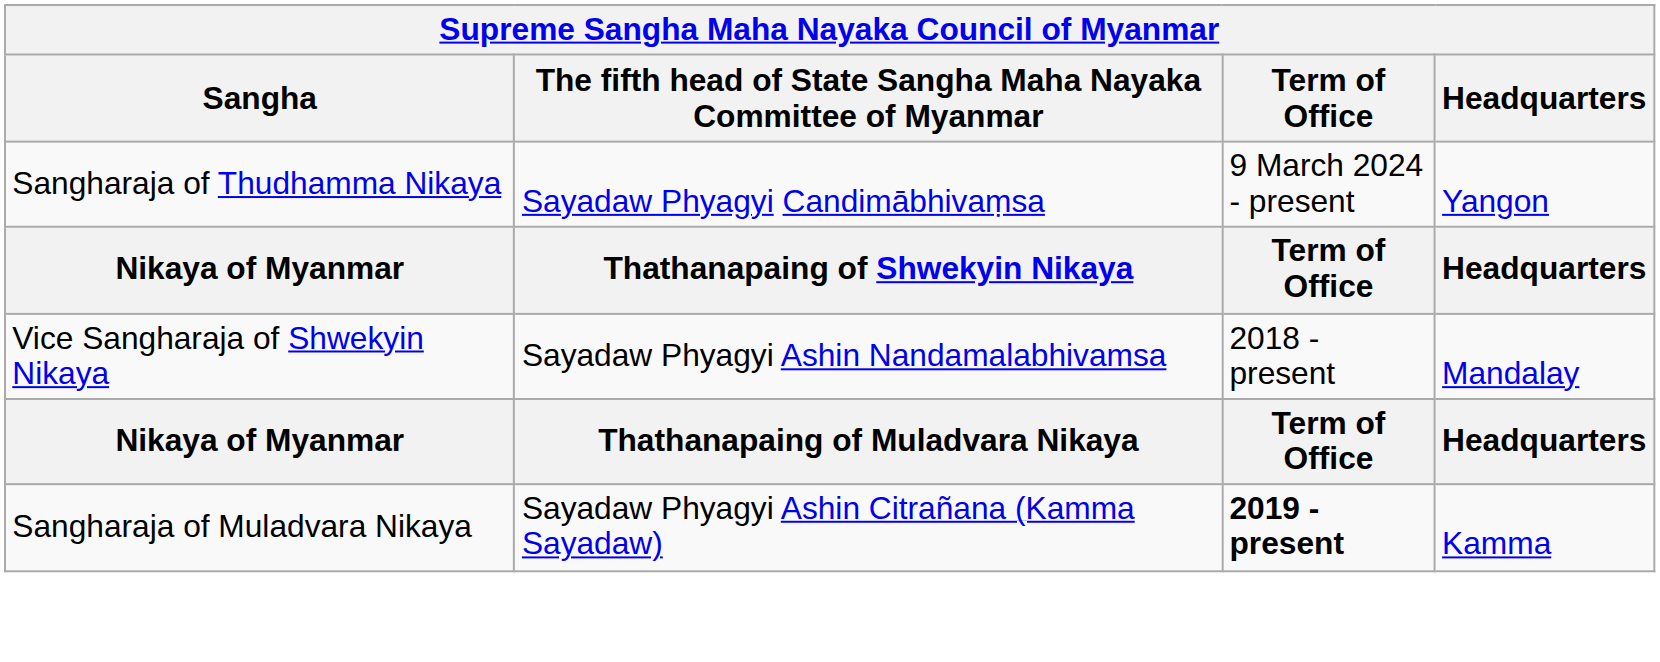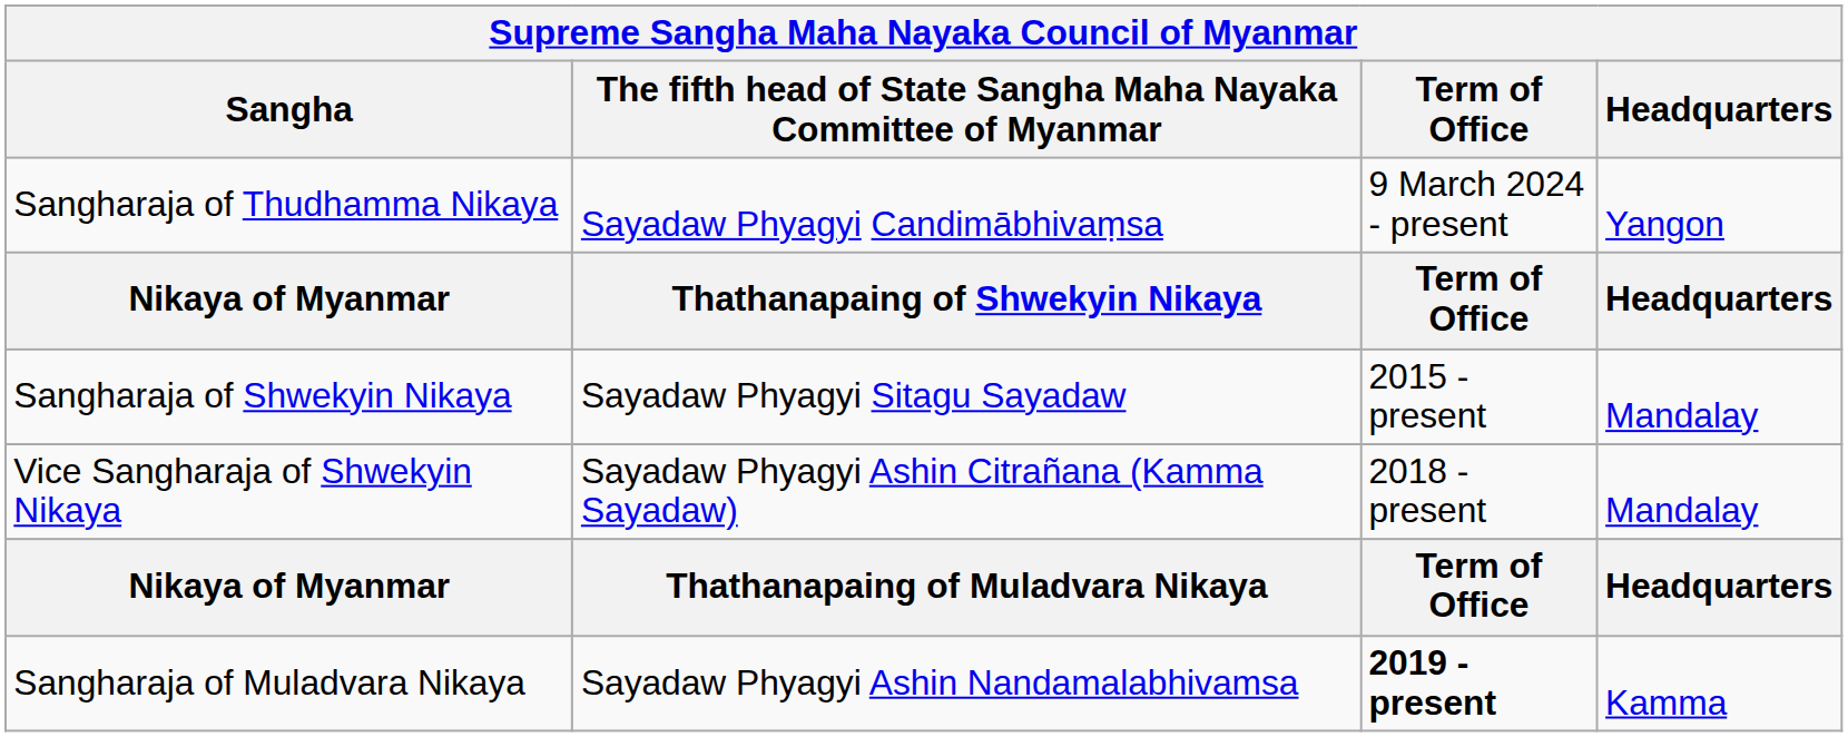 <table class=wikitable>
 <tr>
 <th colspan="4" align=center><strong><a href='#'> Supreme Sangha Maha Nayaka Council of Myanmar</a></strong></th>
 </tr>
 <tr>
 <th scope="row" width="250">Sangha</th>
 <th scope="row" width="350">The fifth head of State Sangha Maha Nayaka Committee of Myanmar</th>
 <th scope="row" width="100">Term of Office</th>
 <th scope="row" width="100">Headquarters</th>
 </tr>
 <tr>
 <td>Sangharaja of <a href='#'>Thudhamma Nikaya</a></td>
 <td><br><a href='#'>Sayadaw Phyagyi</a> <a href='#'>Candimābhivaṃsa</a></td>
 <td>9 March 2024 - present</td>
 <td><br><a href='#'>Yangon</a></td>
 </tr>
 <tr>
 <th scope="row" width="250">Nikaya of Myanmar</th>
 <th scope="row" width="350">Thathanapaing of <a href='#'>Shwekyin Nikaya</a></th>
 <th scope="row" width="100">Term of Office</th>
 <th scope="row" width="100">Headquarters</th>
 </tr>
 <tr>
+<td>Sangharaja of <a href='#'>Shwekyin Nikaya</a></td>
+<td>Sayadaw Phyagyi <a href='#'>Sitagu Sayadaw</a></td>
+<td>2015 - present</td>
+<td><br><a href='#'>Mandalay</a></td>
+</tr>
+<tr>
 <td>Vice Sangharaja of <a href='#'>Shwekyin Nikaya</a></td>
-<td>Sayadaw Phyagyi <a href='#'>Ashin Nandamalabhivamsa</a></td>
+<td>Sayadaw Phyagyi <a href='#'>Ashin Citrañana (Kamma Sayadaw)</a></td>
 <td>2018 - present</td>
 <td><br><a href='#'>Mandalay</a></td>
 </tr>
 <tr>
 <th scope="row" width="250">Nikaya of Myanmar</th>
 <th scope="row" width="350">Thathanapaing of Muladvara Nikaya</th>
 <th scope="row" width="100">Term of Office</th>
 <th scope="row" width="100">Headquarters</th>
 </tr>
 <tr>
 <td>Sangharaja of Muladvara Nikaya</td>
-<td>Sayadaw Phyagyi <a href='#'>Ashin Citrañana (Kamma Sayadaw)</a></td>
+<td>Sayadaw Phyagyi <a href='#'>Ashin Nandamalabhivamsa</a></td>
 <td><strong>2019 - present</strong></td>
 <td><br><a href='#'> Kamma</a></td>
 </tr>
 </table>
